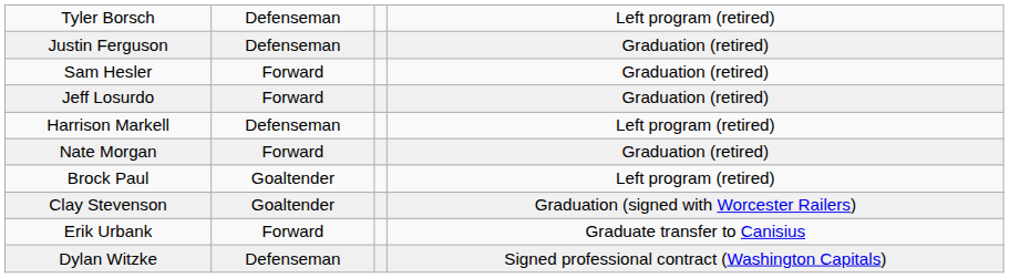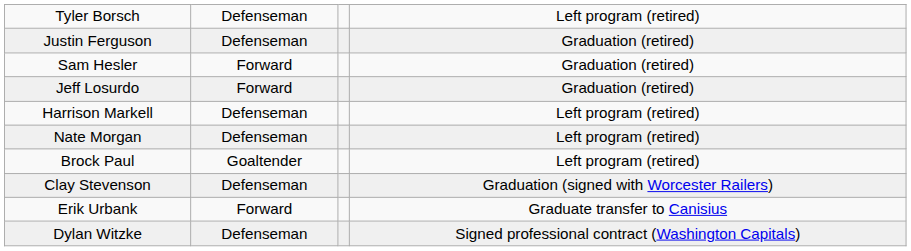 <table class="wikitable" width="60%">
 <tr align="center" bgcolor="">
 <td>Tyler Borsch</td>
 <td>Defenseman</td>
 <td></td>
 <td>Left program (retired)</td>
 </tr>
 <tr align="center" bgcolor="f0f0f0">
 <td>Justin Ferguson</td>
 <td>Defenseman</td>
 <td></td>
 <td>Graduation (retired)</td>
 </tr>
 <tr align="center" bgcolor="">
 <td>Sam Hesler</td>
 <td>Forward</td>
 <td></td>
 <td>Graduation (retired)</td>
 </tr>
 <tr align="center" bgcolor="f0f0f0">
 <td>Jeff Losurdo</td>
 <td>Forward</td>
 <td></td>
 <td>Graduation (retired)</td>
 </tr>
 <tr align="center" bgcolor="">
 <td>Harrison Markell</td>
 <td>Defenseman</td>
 <td></td>
 <td>Left program (retired)</td>
 </tr>
 <tr align="center" bgcolor="f0f0f0">
 <td>Nate Morgan</td>
-<td>Forward</td>
+<td>Defenseman</td>
 <td></td>
-<td>Graduation (retired)</td>
+<td>Left program (retired)</td>
 </tr>
 <tr align="center" bgcolor="">
 <td>Brock Paul</td>
 <td>Goaltender</td>
 <td></td>
 <td>Left program (retired)</td>
 </tr>
 <tr align="center" bgcolor="f0f0f0">
 <td>Clay Stevenson</td>
-<td>Goaltender</td>
+<td>Defenseman</td>
 <td></td>
 <td>Graduation (signed with <a href='#'>Worcester Railers</a>)</td>
 </tr>
 <tr align="center" bgcolor="">
 <td>Erik Urbank</td>
 <td>Forward</td>
 <td></td>
 <td>Graduate transfer to <a href='#'>Canisius</a></td>
 </tr>
 <tr align="center" bgcolor="f0f0f0">
 <td>Dylan Witzke</td>
 <td>Defenseman</td>
 <td></td>
 <td>Signed professional contract (<a href='#'>Washington Capitals</a>)</td>
 </tr>
 </table>
